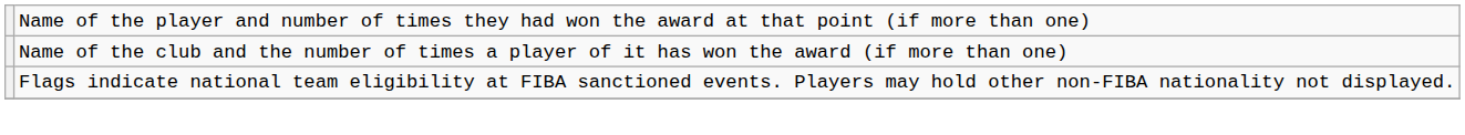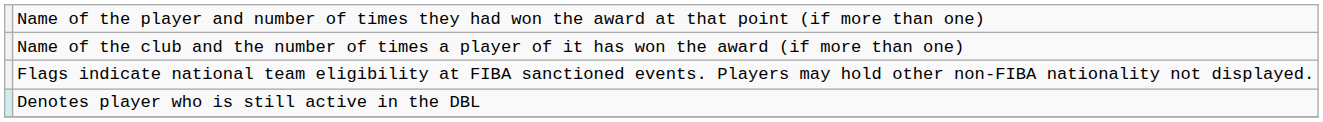 <table class="wikitable plainrowheaders">
 <tr>
 <th scope="row"></th>
 <td>Name of the player and number of times they had won the award at that point (if more than one)</td>
 </tr>
 <tr>
 <th scope="row"></th>
 <td>Name of the club and the number of times a player of it has won the award (if more than one)</td>
 </tr>
 <tr>
 <th scope="row"></th>
 <td>Flags indicate national team eligibility at FIBA sanctioned events. Players may hold other non-FIBA nationality not displayed.</td>
 </tr>
 <tr>
+<th scope="row" style="background:#cfecec;"></th>
+<td>Denotes player who is still active in the DBL</td>
+</tr>
+<tr>
 </tr>
 </table>
